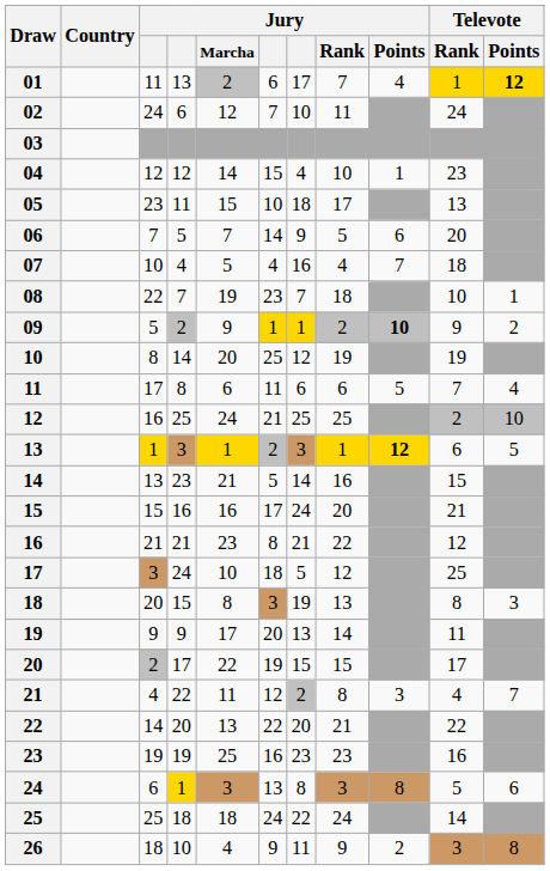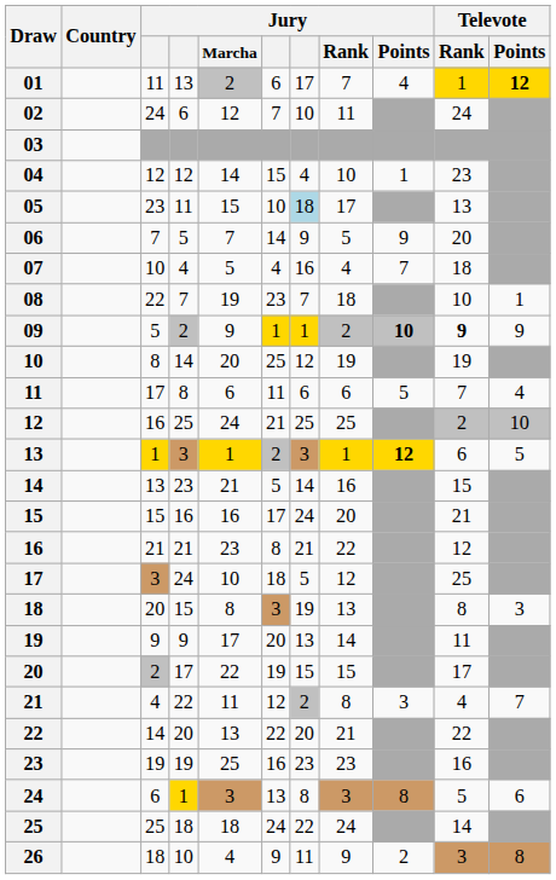 <table class="sortable wikitable collapsible plainrowheaders" style="text-align:center;">
 <tr>
 </tr>
 <tr>
 <th scope="col" rowspan="2">Draw</th>
 <th scope="col" rowspan="2">Country</th>
 <th scope="col" colspan="7">Jury</th>
 <th scope="col" colspan="2">Televote</th>
 </tr>
 <tr>
 <th scope="col"><small></small></th>
 <th scope="col"><small></small></th>
 <th scope="col"><small>Marcha</small></th>
 <th scope="col"><small></small></th>
 <th scope="col"><small></small></th>
 <th scope="col">Rank</th>
 <th scope="col">Points</th>
 <th scope="col">Rank</th>
 <th scope="col">Points</th>
 </tr>
 <tr>
 <th scope="row" style="text-align:center;">01</th>
 <td style="text-align:left;"></td>
 <td>11</td>
 <td>13</td>
 <td style="background:silver;">2</td>
 <td>6</td>
 <td>17</td>
 <td>7</td>
 <td>4</td>
 <td style="background:gold;">1</td>
 <td style="background:gold;"><strong>12</strong></td>
 </tr>
 <tr>
 <th scope="row" style="text-align:center;">02</th>
 <td style="text-align:left;"></td>
 <td>24</td>
 <td>6</td>
 <td>12</td>
 <td>7</td>
 <td>10</td>
 <td>11</td>
 <td style="background:#AAAAAA;"></td>
 <td>24</td>
 <td style="background:#AAAAAA;"></td>
 </tr>
 <tr class="sortbottom">
 <th scope="row" style="text-align:center;">03</th>
 <td style="text-align:left;"></td>
 <td style="background:#AAAAAA;"></td>
 <td style="background:#AAAAAA;"></td>
 <td style="background:#AAAAAA;"></td>
 <td style="background:#AAAAAA;"></td>
 <td style="background:#AAAAAA;"></td>
 <td style="background:#AAAAAA;"></td>
 <td style="background:#AAAAAA;"></td>
 <td style="background:#AAAAAA;"></td>
 <td style="background:#AAAAAA;"></td>
 </tr>
 <tr>
 <th scope="row" style="text-align:center;">04</th>
 <td style="text-align:left;"></td>
 <td>12</td>
 <td>12</td>
 <td>14</td>
 <td>15</td>
 <td>4</td>
 <td>10</td>
 <td>1</td>
 <td>23</td>
 <td style="background:#AAAAAA;"></td>
 </tr>
 <tr>
 <th scope="row" style="text-align:center;">05</th>
 <td style="text-align:left;"></td>
 <td>23</td>
 <td>11</td>
 <td>15</td>
 <td>10</td>
-<td>18</td>
+<td style="background: lightblue;">18</td>
 <td>17</td>
 <td style="background:#AAAAAA;"></td>
 <td>13</td>
 <td style="background:#AAAAAA;"></td>
 </tr>
 <tr>
 <th scope="row" style="text-align:center;">06</th>
 <td style="text-align:left;"></td>
 <td>7</td>
 <td>5</td>
 <td>7</td>
 <td>14</td>
 <td>9</td>
 <td>5</td>
-<td>6</td>
+<td>9</td>
 <td>20</td>
 <td style="background:#AAAAAA;"></td>
 </tr>
 <tr>
 <th scope="row" style="text-align:center;">07</th>
 <td style="text-align:left;"></td>
 <td>10</td>
 <td>4</td>
 <td>5</td>
 <td>4</td>
 <td>16</td>
 <td>4</td>
 <td>7</td>
 <td>18</td>
 <td style="background:#AAAAAA;"></td>
 </tr>
 <tr>
 <th scope="row" style="text-align:center;">08</th>
 <td style="text-align:left;"></td>
 <td>22</td>
 <td>7</td>
 <td>19</td>
 <td>23</td>
 <td>7</td>
 <td>18</td>
 <td style="background:#AAAAAA;"></td>
 <td>10</td>
 <td>1</td>
 </tr>
 <tr>
 <th scope="row" style="text-align:center;">09</th>
 <td style="text-align:left;"></td>
 <td>5</td>
 <td style="background:silver;">2</td>
 <td>9</td>
 <td style="background:gold;">1</td>
 <td style="background:gold;">1</td>
 <td style="background:silver;">2</td>
 <td style="background:silver;"><strong>10</strong></td>
+<td><strong>9</strong></td>
 <td>9</td>
-<td>2</td>
 </tr>
 <tr>
 <th scope="row" style="text-align:center;">10</th>
 <td style="text-align:left;"></td>
 <td>8</td>
 <td>14</td>
 <td>20</td>
 <td>25</td>
 <td>12</td>
 <td>19</td>
 <td style="background:#AAAAAA;"></td>
 <td>19</td>
 <td style="background:#AAAAAA;"></td>
 </tr>
 <tr>
 <th scope="row" style="text-align:center;">11</th>
 <td style="text-align:left;"></td>
 <td>17</td>
 <td>8</td>
 <td>6</td>
 <td>11</td>
 <td>6</td>
 <td>6</td>
 <td>5</td>
 <td>7</td>
 <td>4</td>
 </tr>
 <tr>
 <th scope="row" style="text-align:center;">12</th>
 <td style="text-align:left;"></td>
 <td>16</td>
 <td>25</td>
 <td>24</td>
 <td>21</td>
 <td>25</td>
 <td>25</td>
 <td style="background:#AAAAAA;"></td>
 <td style="background:silver;">2</td>
 <td style="background:silver;">10</td>
 </tr>
 <tr>
 <th scope="row" style="text-align:center;">13</th>
 <td style="text-align:left;"></td>
 <td style="background:gold;">1</td>
 <td style="background:#CC9966;">3</td>
 <td style="background:gold;">1</td>
 <td style="background:silver;">2</td>
 <td style="background:#CC9966;">3</td>
 <td style="background:gold;">1</td>
 <td style="background:gold;"><strong>12</strong></td>
 <td>6</td>
 <td>5</td>
 </tr>
 <tr>
 <th scope="row" style="text-align:center;">14</th>
 <td style="text-align:left;"></td>
 <td>13</td>
 <td>23</td>
 <td>21</td>
 <td>5</td>
 <td>14</td>
 <td>16</td>
 <td style="background:#AAAAAA;"></td>
 <td>15</td>
 <td style="background:#AAAAAA;"></td>
 </tr>
 <tr>
 <th scope="row" style="text-align:center;">15</th>
 <td style="text-align:left;"></td>
 <td>15</td>
 <td>16</td>
 <td>16</td>
 <td>17</td>
 <td>24</td>
 <td>20</td>
 <td style="background:#AAAAAA;"></td>
 <td>21</td>
 <td style="background:#AAAAAA;"></td>
 </tr>
 <tr>
 <th scope="row" style="text-align:center;">16</th>
 <td style="text-align:left;"></td>
 <td>21</td>
 <td>21</td>
 <td>23</td>
 <td>8</td>
 <td>21</td>
 <td>22</td>
 <td style="background:#AAAAAA;"></td>
 <td>12</td>
 <td style="background:#AAAAAA;"></td>
 </tr>
 <tr>
 <th scope="row" style="text-align:center;">17</th>
 <td style="text-align:left;"></td>
 <td style="background:#CC9966;">3</td>
 <td>24</td>
 <td>10</td>
 <td>18</td>
 <td>5</td>
 <td>12</td>
 <td style="background:#AAAAAA;"></td>
 <td>25</td>
 <td style="background:#AAAAAA;"></td>
 </tr>
 <tr>
 <th scope="row" style="text-align:center;">18</th>
 <td style="text-align:left;"></td>
 <td>20</td>
 <td>15</td>
 <td>8</td>
 <td style="background:#CC9966;">3</td>
 <td>19</td>
 <td>13</td>
 <td style="background:#AAAAAA;"></td>
 <td>8</td>
 <td>3</td>
 </tr>
 <tr>
 <th scope="row" style="text-align:center;">19</th>
 <td style="text-align:left;"></td>
 <td>9</td>
 <td>9</td>
 <td>17</td>
 <td>20</td>
 <td>13</td>
 <td>14</td>
 <td style="background:#AAAAAA;"></td>
 <td>11</td>
 <td style="background:#AAAAAA;"></td>
 </tr>
 <tr>
 <th scope="row" style="text-align:center;">20</th>
 <td style="text-align:left;"></td>
 <td style="background:silver;">2</td>
 <td>17</td>
 <td>22</td>
 <td>19</td>
 <td>15</td>
 <td>15</td>
 <td style="background:#AAAAAA;"></td>
 <td>17</td>
 <td style="background:#AAAAAA;"></td>
 </tr>
 <tr>
 <th scope="row" style="text-align:center;">21</th>
 <td style="text-align:left;"></td>
 <td>4</td>
 <td>22</td>
 <td>11</td>
 <td>12</td>
 <td style="background:silver;">2</td>
 <td>8</td>
 <td>3</td>
 <td>4</td>
 <td>7</td>
 </tr>
 <tr>
 <th scope="row" style="text-align:center;">22</th>
 <td style="text-align:left;"></td>
 <td>14</td>
 <td>20</td>
 <td>13</td>
 <td>22</td>
 <td>20</td>
 <td>21</td>
 <td style="background:#AAAAAA;"></td>
 <td>22</td>
 <td style="background:#AAAAAA;"></td>
 </tr>
 <tr>
 <th scope="row" style="text-align:center;">23</th>
 <td style="text-align:left;"></td>
 <td>19</td>
 <td>19</td>
 <td>25</td>
 <td>16</td>
 <td>23</td>
 <td>23</td>
 <td style="background:#AAAAAA;"></td>
 <td>16</td>
 <td style="background:#AAAAAA;"></td>
 </tr>
 <tr>
 <th scope="row" style="text-align:center;">24</th>
 <td style="text-align:left;"></td>
 <td>6</td>
 <td style="background:gold;">1</td>
 <td style="background:#CC9966;">3</td>
 <td>13</td>
 <td>8</td>
 <td style="background:#CC9966;">3</td>
 <td style="background:#CC9966;">8</td>
 <td>5</td>
 <td>6</td>
 </tr>
 <tr>
 <th scope="row" style="text-align:center;">25</th>
 <td style="text-align:left;"></td>
 <td>25</td>
 <td>18</td>
 <td>18</td>
 <td>24</td>
 <td>22</td>
 <td>24</td>
 <td style="background:#AAAAAA;"></td>
 <td>14</td>
 <td style="background:#AAAAAA;"></td>
 </tr>
 <tr>
 <th scope="row" style="text-align:center;">26</th>
 <td style="text-align:left;"></td>
 <td>18</td>
 <td>10</td>
 <td>4</td>
 <td>9</td>
 <td>11</td>
 <td>9</td>
 <td>2</td>
 <td style="background:#CC9966;">3</td>
 <td style="background:#CC9966;">8</td>
 </tr>
 </table>
